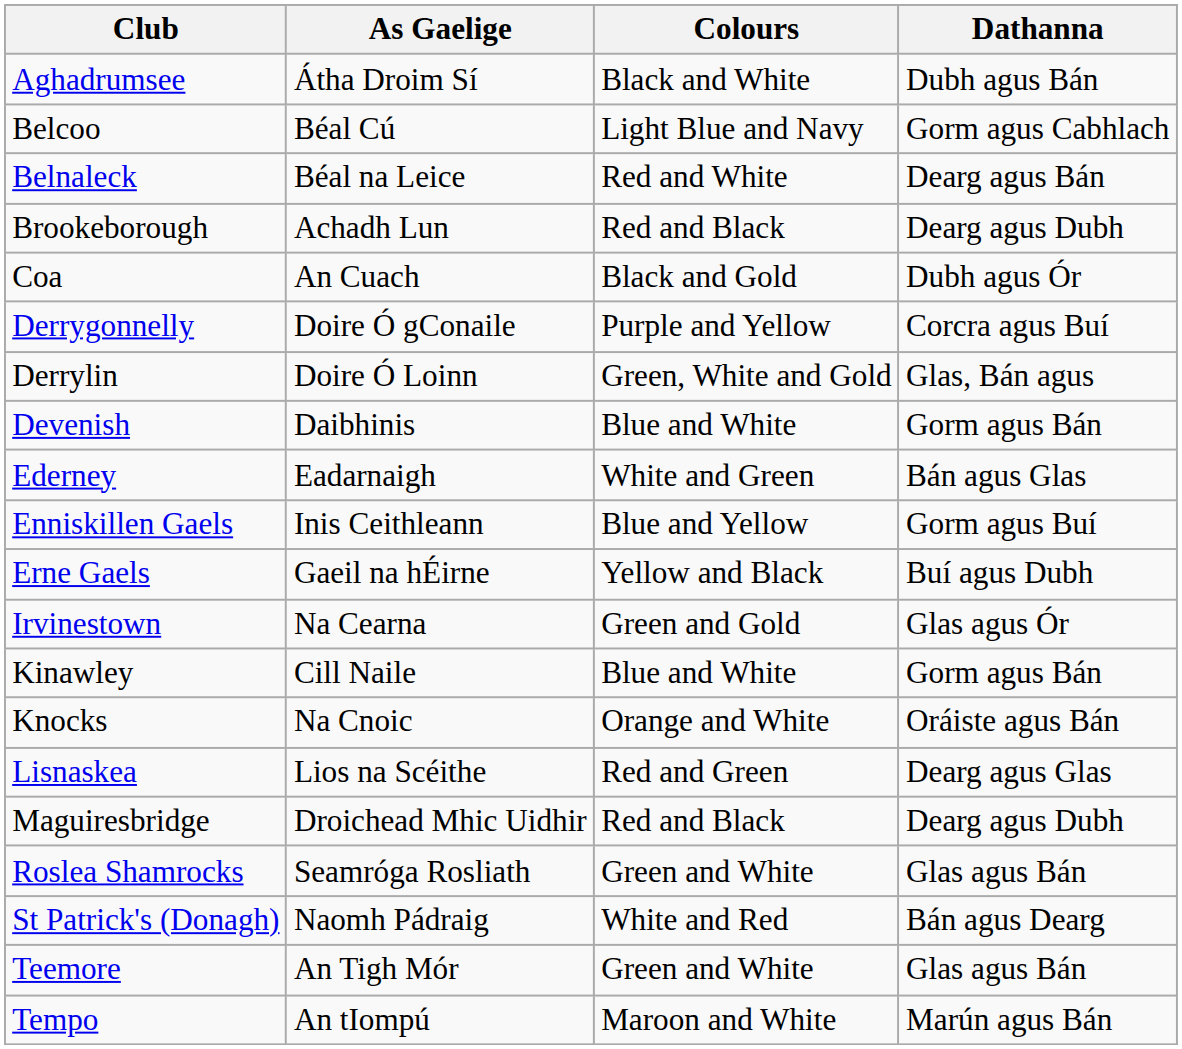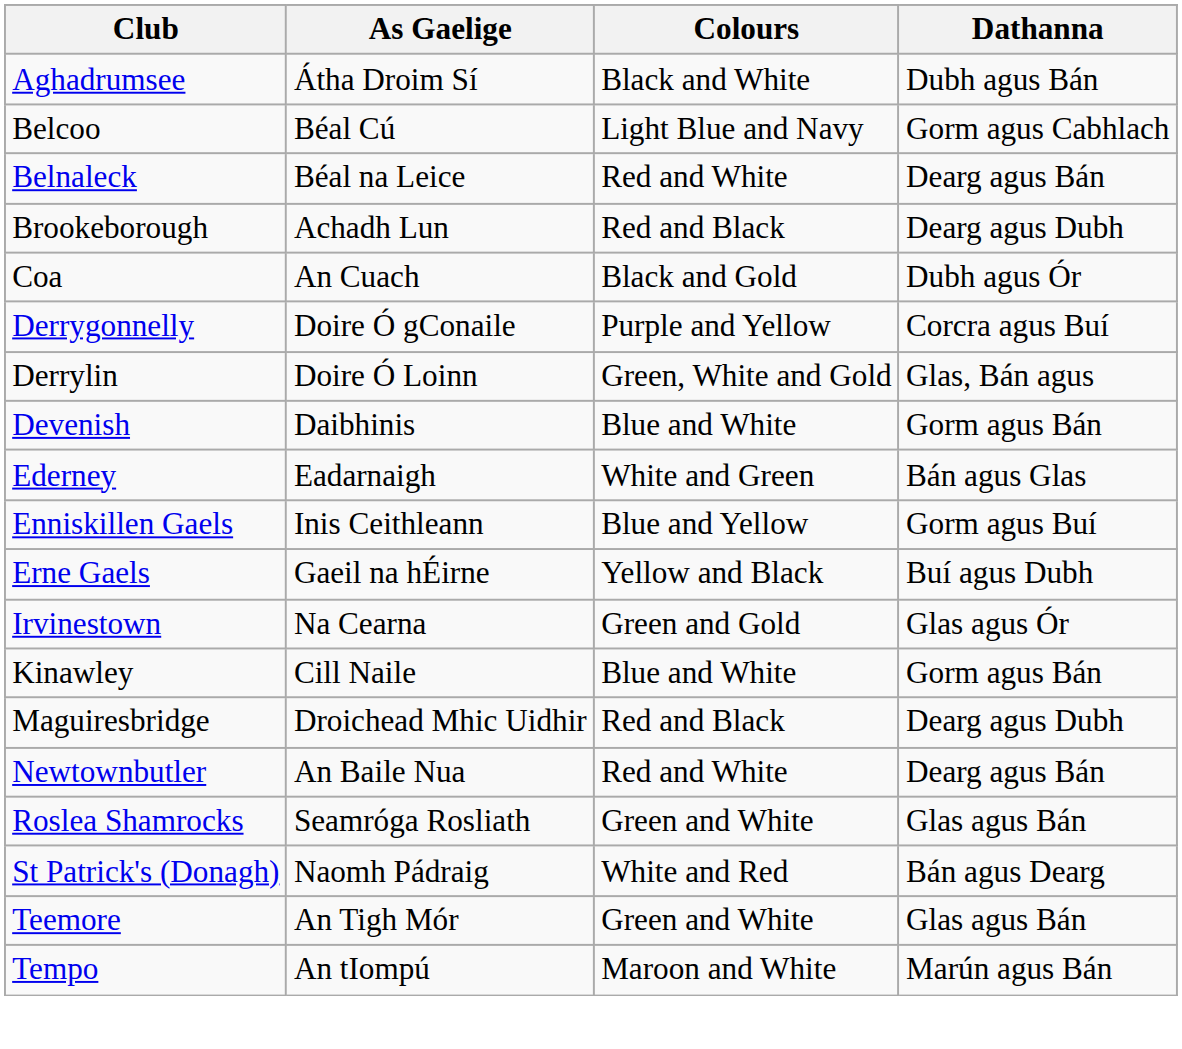 <table class="wikitable" border="1">
 <tr>
 <th>Club</th>
 <th>As Gaelige</th>
 <th>Colours</th>
 <th>Dathanna</th>
 </tr>
 <tr>
 <td><a href='#'>Aghadrumsee</a></td>
 <td>Átha Droim Sí</td>
 <td>Black and White</td>
 <td>Dubh agus Bán</td>
 </tr>
 <tr>
 <td>Belcoo</td>
 <td>Béal Cú</td>
 <td>Light Blue and Navy</td>
 <td>Gorm agus Cabhlach</td>
 </tr>
 <tr>
 <td><a href='#'>Belnaleck</a></td>
 <td>Béal na Leice</td>
 <td>Red and White</td>
 <td>Dearg agus Bán</td>
 </tr>
 <tr>
 <td>Brookeborough</td>
 <td>Achadh Lun</td>
 <td>Red and Black</td>
 <td>Dearg agus Dubh</td>
 </tr>
 <tr>
 <td>Coa</td>
 <td>An Cuach</td>
 <td>Black and Gold</td>
 <td>Dubh agus Ór</td>
 </tr>
 <tr>
 <td><a href='#'>Derrygonnelly</a></td>
 <td>Doire Ó gConaile</td>
 <td>Purple and Yellow</td>
 <td>Corcra agus Buí</td>
 </tr>
 <tr>
 <td>Derrylin</td>
 <td>Doire Ó Loinn</td>
 <td>Green, White and Gold</td>
 <td>Glas, Bán agus</td>
 </tr>
 <tr>
 <td><a href='#'>Devenish</a></td>
 <td>Daibhinis</td>
 <td>Blue and White</td>
 <td>Gorm agus Bán</td>
 </tr>
 <tr>
 <td><a href='#'>Ederney</a></td>
 <td>Eadarnaigh</td>
 <td>White and Green</td>
 <td>Bán agus Glas</td>
 </tr>
 <tr>
 <td><a href='#'>Enniskillen Gaels</a></td>
 <td>Inis Ceithleann</td>
 <td>Blue and Yellow</td>
 <td>Gorm agus Buí</td>
 </tr>
 <tr>
 <td><a href='#'>Erne Gaels</a></td>
 <td>Gaeil na hÉirne</td>
 <td>Yellow and Black</td>
 <td>Buí agus Dubh</td>
 </tr>
 <tr>
 <td><a href='#'>Irvinestown</a></td>
 <td>Na Cearna</td>
 <td>Green and Gold</td>
 <td>Glas agus Ór</td>
 </tr>
 <tr>
 <td>Kinawley</td>
 <td>Cill Naile</td>
 <td>Blue and White</td>
 <td>Gorm agus Bán</td>
 </tr>
 <tr>
-<td>Knocks</td>
-<td>Na Cnoic</td>
-<td>Orange and White</td>
-<td>Oráiste agus Bán</td>
-</tr>
-<tr>
-<td><a href='#'>Lisnaskea</a></td>
-<td>Lios na Scéithe</td>
-<td>Red and Green</td>
-<td>Dearg agus Glas</td>
-</tr>
-<tr>
 <td>Maguiresbridge</td>
 <td>Droichead Mhic Uidhir</td>
 <td>Red and Black</td>
 <td>Dearg agus Dubh</td>
+</tr>
+<tr>
+<td><a href='#'>Newtownbutler</a></td>
+<td>An Baile Nua</td>
+<td>Red and White</td>
+<td>Dearg agus Bán</td>
 </tr>
 <tr>
 <td><a href='#'>Roslea Shamrocks</a></td>
 <td>Seamróga Rosliath</td>
 <td>Green and White</td>
 <td>Glas agus Bán</td>
 </tr>
 <tr>
 <td><a href='#'>St Patrick's (Donagh)</a></td>
 <td>Naomh Pádraig</td>
 <td>White and Red</td>
 <td>Bán agus Dearg</td>
 </tr>
 <tr>
 <td><a href='#'>Teemore</a></td>
 <td>An Tigh Mór</td>
 <td>Green and White</td>
 <td>Glas agus Bán</td>
 </tr>
 <tr>
 <td><a href='#'>Tempo</a></td>
 <td>An tIompú</td>
 <td>Maroon and White</td>
 <td>Marún agus Bán</td>
 </tr>
 </table>
